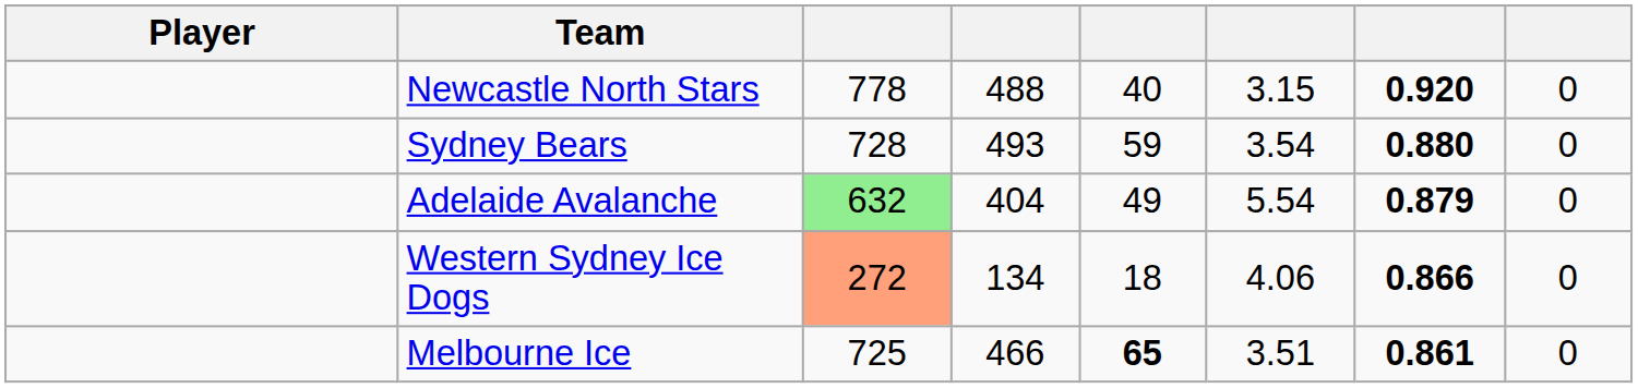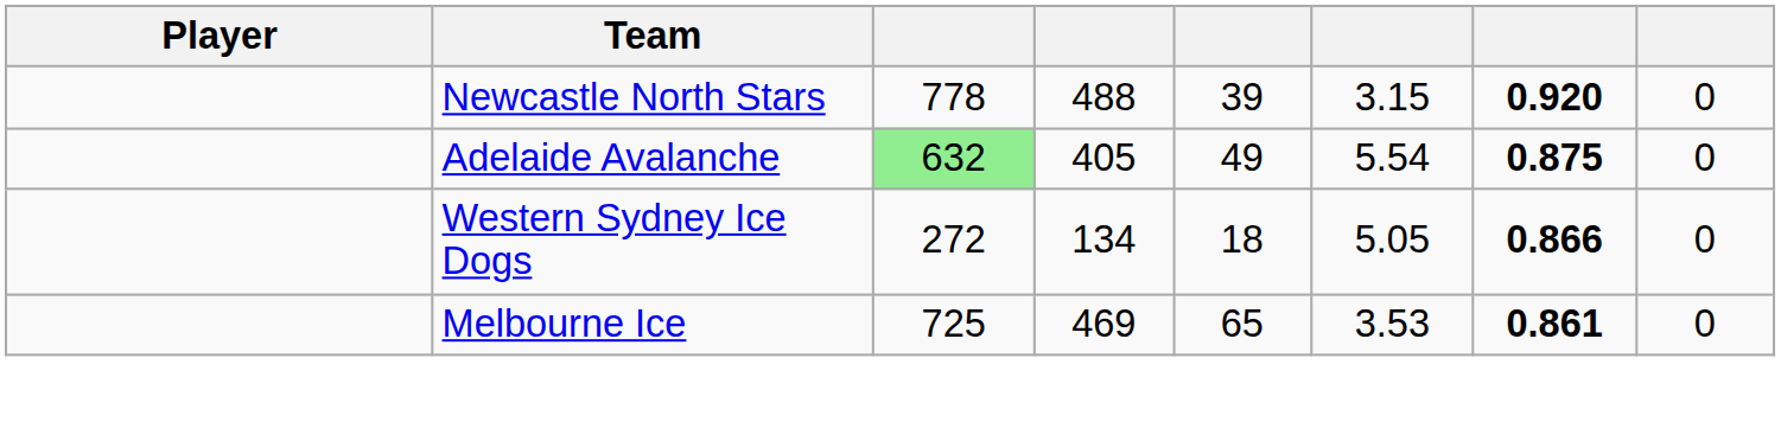 <table class="wikitable sortable" style="text-align:center;">
 <tr>
 <th width="170px">Player</th>
 <th width="175px">Team</th>
 <th width="60px"></th>
 <th width="50px"></th>
 <th width="50px"></th>
 <th width="60px"></th>
 <th width="60px"></th>
 <th width="50px"></th>
 </tr>
 <tr>
 <td align="left"></td>
 <td align="left"><a href='#'>Newcastle North Stars</a></td>
 <td>778</td>
 <td>488</td>
-<td>40</td>
+<td>39</td>
 <td>3.15</td>
 <td><strong>0.920</strong></td>
 <td>0</td>
 </tr>
 <tr>
 <td align="left"></td>
-<td align="left"><a href='#'>Sydney Bears</a></td>
-<td>728</td>
-<td>493</td>
-<td>59</td>
-<td>3.54</td>
-<td><strong>0.880</strong></td>
-<td>0</td>
-</tr>
-<tr>
-<td align="left"></td>
 <td align="left"><a href='#'>Adelaide Avalanche</a></td>
 <td style="background: lightgreen;">632</td>
-<td>404</td>
+<td>405</td>
 <td>49</td>
 <td>5.54</td>
-<td><strong>0.879</strong></td>
+<td><strong>0.875</strong></td>
 <td>0</td>
 </tr>
 <tr>
 <td align="left"></td>
 <td align="left"><a href='#'>Western Sydney Ice Dogs</a></td>
-<td style="background: lightsalmon;">272</td>
+<td>272</td>
 <td>134</td>
 <td>18</td>
-<td>4.06</td>
+<td>5.05</td>
 <td><strong>0.866</strong></td>
 <td>0</td>
 </tr>
 <tr>
 <td align="left"></td>
 <td align="left"><a href='#'>Melbourne Ice</a></td>
 <td>725</td>
-<td>466</td>
-<td><strong>65</strong></td>
-<td>3.51</td>
+<td>469</td>
+<td>65</td>
+<td>3.53</td>
 <td><strong>0.861</strong></td>
 <td>0</td>
 </tr>
 </table>
